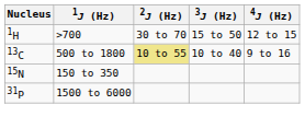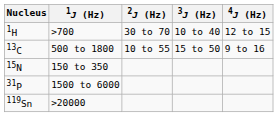 <table class="wikitable floatright">
 <tr>
 <th>Nucleus</th>
 <th><sup>1</sup><em>J</em> (Hz)</th>
 <th><sup>2</sup><em>J</em> (Hz)</th>
 <th><sup>3</sup><em>J</em> (Hz)</th>
 <th><sup>4</sup><em>J</em> (Hz)</th>
 </tr>
 <tr>
 <td><sup>1</sup>H</td>
 <td>>700</td>
 <td>30 to 70</td>
-<td>15 to 50</td>
+<td>10 to 40</td>
 <td>12 to 15</td>
 </tr>
 <tr>
 <td><sup>13</sup>C</td>
 <td>500 to 1800</td>
-<td style="background: khaki;">10 to 55</td>
-<td>10 to 40</td>
+<td>10 to 55</td>
+<td>15 to 50</td>
 <td>9 to 16</td>
 </tr>
 <tr>
 <td><sup>15</sup>N</td>
 <td>150 to 350</td>
 <td></td>
 <td></td>
 <td></td>
 </tr>
 <tr>
 <td><sup>31</sup>P</td>
 <td>1500 to 6000</td>
 <td></td>
 <td></td>
 <td></td>
 </tr>
+<tr>
+<td><sup>119</sup>Sn</td>
+<td>>20000</td>
+<td></td>
+<td></td>
+<td></td>
+</tr>
 </table>
